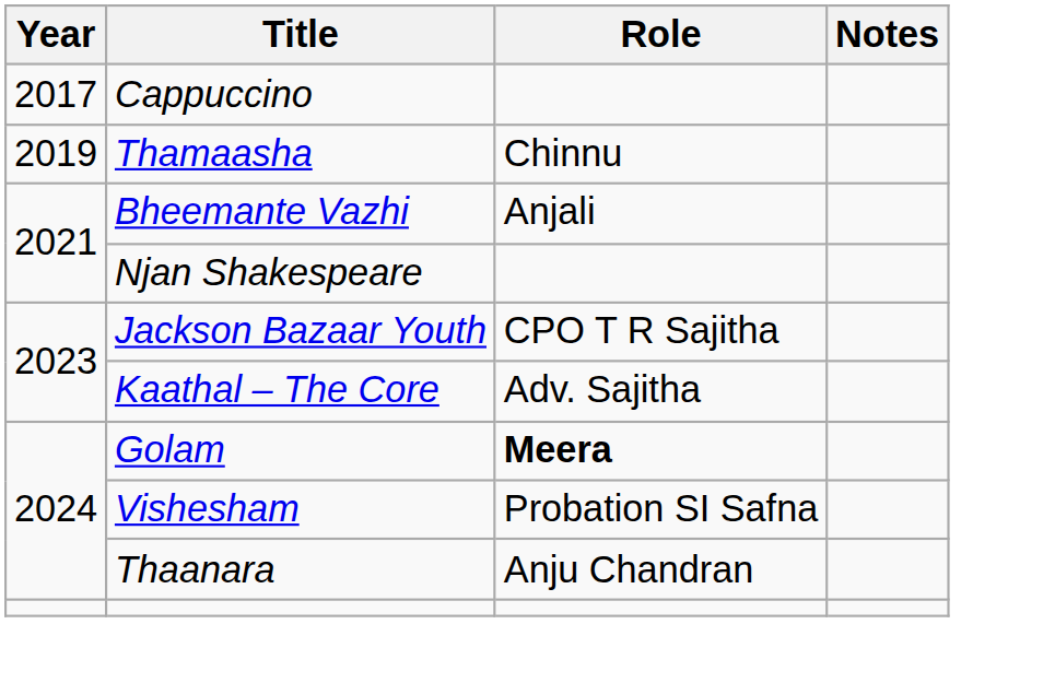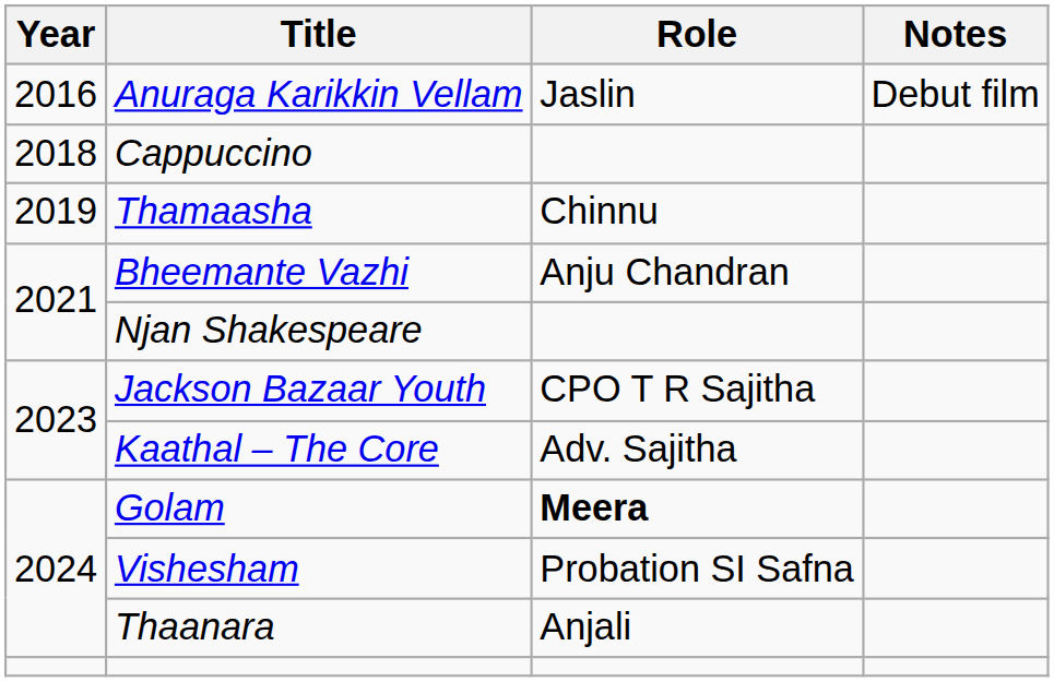 <table class="wikitable sortable">
 <tr>
 <th>Year</th>
 <th>Title</th>
 <th>Role</th>
 <th class="unsortable">Notes</th>
 </tr>
 <tr>
-<td>2017</td>
+<td>2016</td>
+<td><em><a href='#'>Anuraga Karikkin Vellam</a></em></td>
+<td>Jaslin</td>
+<td>Debut film</td>
+</tr>
+<tr>
+<td>2018</td>
 <td><em>Cappuccino</em></td>
 <td></td>
 <td></td>
 </tr>
 <tr>
 <td>2019</td>
 <td><em><a href='#'>Thamaasha</a></em></td>
 <td>Chinnu</td>
 <td></td>
 </tr>
 <tr>
 <td rowspan=2>2021</td>
 <td><em><a href='#'>Bheemante Vazhi</a></em></td>
-<td>Anjali</td>
+<td>Anju Chandran</td>
 <td></td>
 </tr>
 <tr>
 <td><em>Njan Shakespeare</em></td>
 <td></td>
 </tr>
 <tr>
 <td rowspan=2>2023</td>
 <td><em><a href='#'>Jackson Bazaar Youth</a></em></td>
 <td>CPO T R Sajitha</td>
 <td></td>
 </tr>
 <tr>
 <td><em><a href='#'>Kaathal – The Core</a></em></td>
 <td>Adv. Sajitha</td>
 <td></td>
 </tr>
 <tr>
 <td rowspan=3>2024</td>
 <td><em><a href='#'>Golam</a></em></td>
 <td><strong>Meera</strong></td>
 <td></td>
 </tr>
 <tr>
 <td><em><a href='#'>Vishesham</a></em></td>
 <td>Probation SI Safna</td>
 <td></td>
 </tr>
 <tr>
 <td><em>Thaanara</em></td>
-<td>Anju Chandran</td>
+<td>Anjali</td>
 <td></td>
 </tr>
 <tr>
 <td></td>
 <td></td>
 <td></td>
 <td></td>
 </tr>
 </table>
